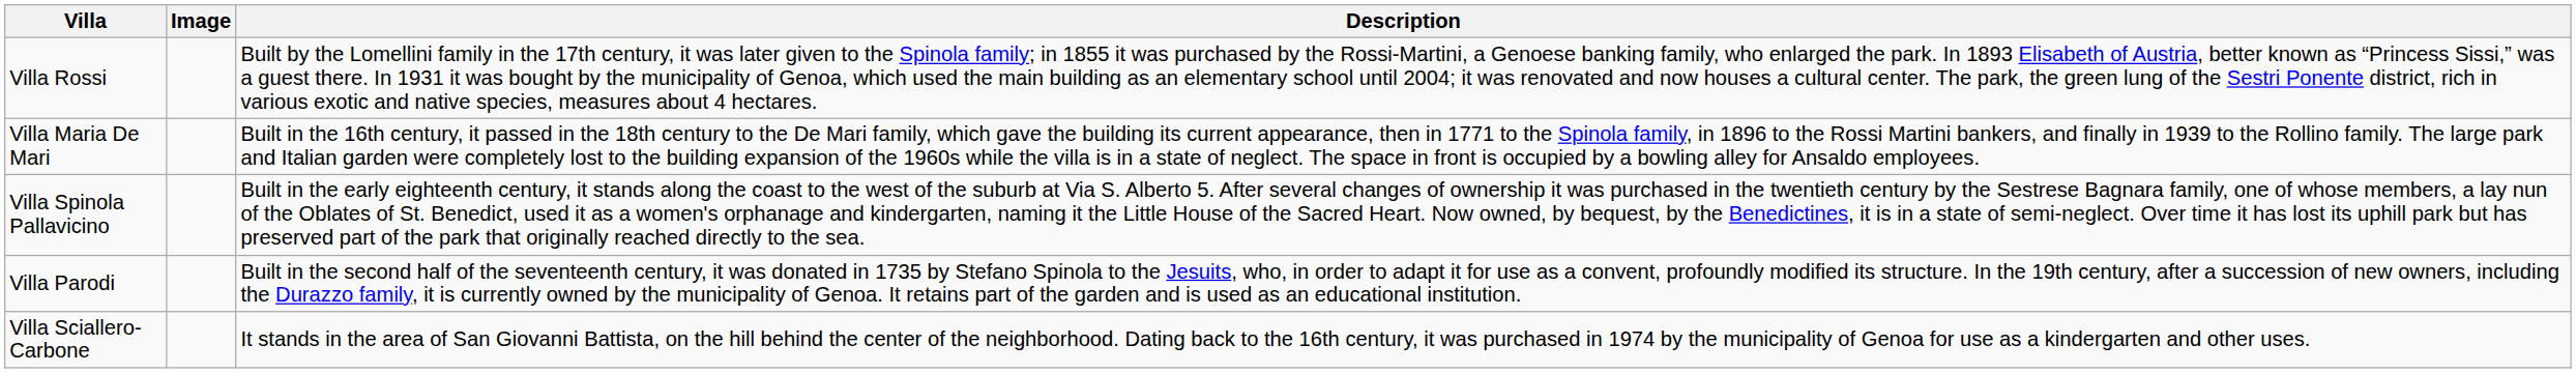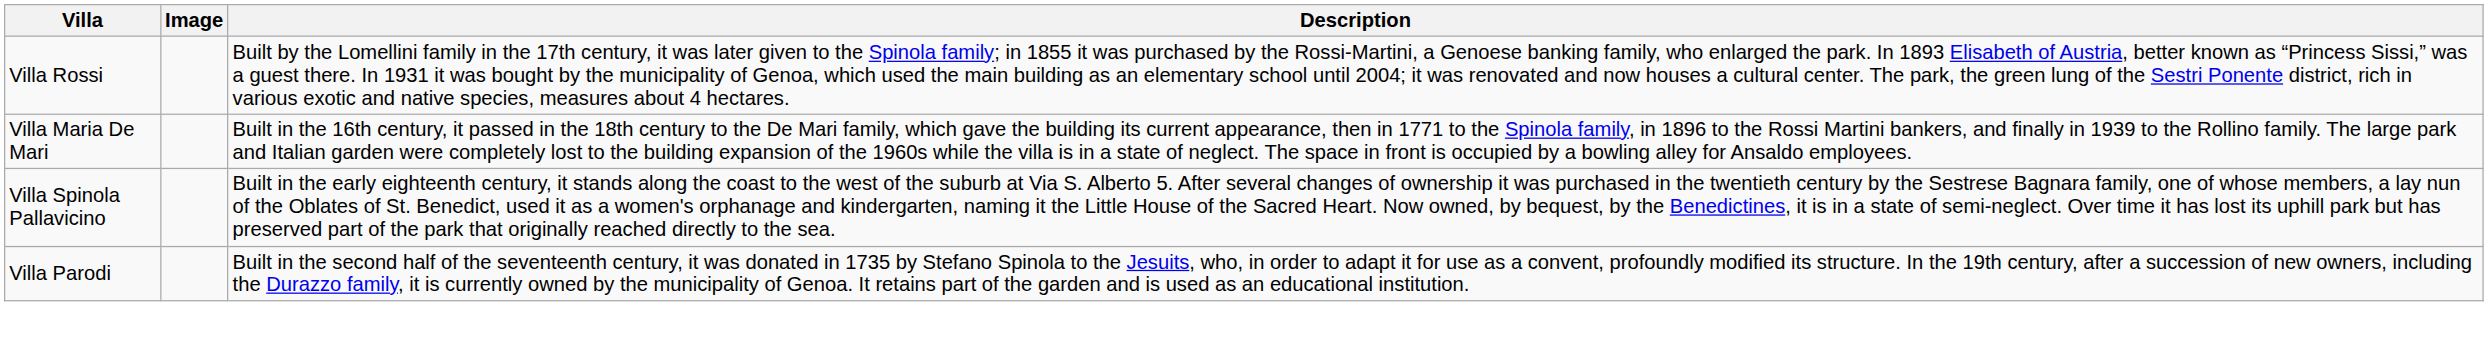 <table class="wikitable sortable">
 <tr>
 <th>Villa</th>
 <th>Image</th>
 <th>Description</th>
 </tr>
 <tr>
 <td>Villa Rossi</td>
 <td></td>
 <td>Built by the Lomellini family in the 17th century, it was later given to the <a href='#'>Spinola family</a>; in 1855 it was purchased by the Rossi-Martini, a Genoese banking family, who enlarged the park. In 1893 <a href='#'>Elisabeth of Austria</a>, better known as “Princess Sissi,” was a guest there. In 1931 it was bought by the municipality of Genoa, which used the main building as an elementary school until 2004; it was renovated and now houses a cultural center. The park, the green lung of the <a href='#'>Sestri Ponente</a> district, rich in various exotic and native species, measures about 4 hectares.</td>
 </tr>
 <tr>
 <td>Villa Maria De Mari</td>
 <td></td>
 <td>Built in the 16th century, it passed in the 18th century to the De Mari family, which gave the building its current appearance, then in 1771 to the <a href='#'>Spinola family</a>, in 1896 to the Rossi Martini bankers, and finally in 1939 to the Rollino family. The large park and Italian garden were completely lost to the building expansion of the 1960s while the villa is in a state of neglect. The space in front is occupied by a bowling alley for Ansaldo employees.</td>
 </tr>
 <tr>
 <td>Villa Spinola Pallavicino</td>
 <td></td>
 <td>Built in the early eighteenth century, it stands along the coast to the west of the suburb at Via S. Alberto 5. After several changes of ownership it was purchased in the twentieth century by the Sestrese Bagnara family, one of whose members, a lay nun of the Oblates of St. Benedict, used it as a women's orphanage and kindergarten, naming it the Little House of the Sacred Heart. Now owned, by bequest, by the <a href='#'>Benedictines</a>, it is in a state of semi-neglect. Over time it has lost its uphill park but has preserved part of the park that originally reached directly to the sea.</td>
 </tr>
 <tr>
 <td>Villa Parodi</td>
 <td></td>
 <td>Built in the second half of the seventeenth century, it was donated in 1735 by Stefano Spinola to the <a href='#'>Jesuits</a>, who, in order to adapt it for use as a convent, profoundly modified its structure. In the 19th century, after a succession of new owners, including the <a href='#'>Durazzo family</a>, it is currently owned by the municipality of Genoa. It retains part of the garden and is used as an educational institution.</td>
 </tr>
-<tr>
-<td>Villa Sciallero-Carbone</td>
-<td></td>
-<td>It stands in the area of San Giovanni Battista, on the hill behind the center of the neighborhood. Dating back to the 16th century, it was purchased in 1974 by the municipality of Genoa for use as a kindergarten and other uses.</td>
-</tr>
 </table>
